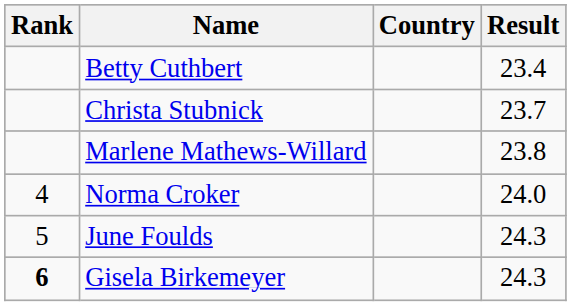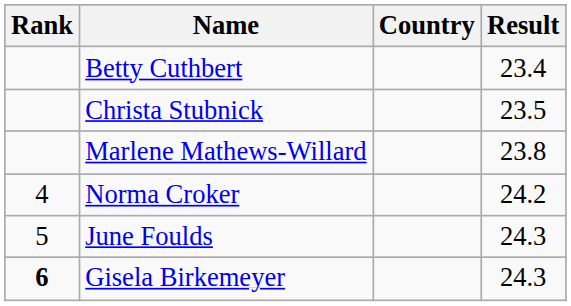 <table class="wikitable" style="text-align:center">
 <tr>
 <th>Rank</th>
 <th>Name</th>
 <th>Country</th>
 <th>Result</th>
 </tr>
 <tr>
 <td></td>
 <td align="left"><a href='#'>Betty Cuthbert</a></td>
 <td align="left"></td>
 <td>23.4</td>
 </tr>
 <tr>
 <td></td>
 <td align="left"><a href='#'>Christa Stubnick</a></td>
 <td align="left"></td>
-<td>23.7</td>
+<td>23.5</td>
 </tr>
 <tr>
 <td></td>
 <td align="left"><a href='#'>Marlene Mathews-Willard</a></td>
 <td align="left"></td>
 <td>23.8</td>
 </tr>
 <tr>
 <td>4</td>
 <td align="left"><a href='#'>Norma Croker</a></td>
 <td align="left"></td>
-<td>24.0</td>
+<td>24.2</td>
 </tr>
 <tr>
 <td>5</td>
 <td align="left"><a href='#'>June Foulds</a></td>
 <td align="left"></td>
 <td>24.3</td>
 </tr>
 <tr>
 <td><strong>6</strong></td>
 <td align="left"><a href='#'>Gisela Birkemeyer</a></td>
 <td align="left"></td>
 <td>24.3</td>
 </tr>
 </table>
